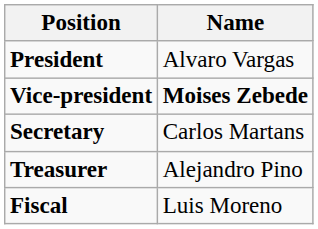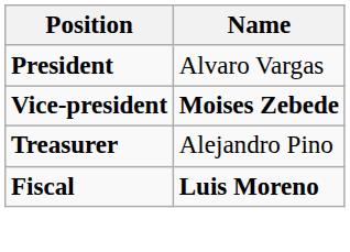 <table class="wikitable">
 <tr>
 <th>Position</th>
 <th>Name</th>
 </tr>
 <tr>
 <td><strong>President</strong></td>
 <td>Alvaro Vargas</td>
 </tr>
 <tr>
 <td><strong>Vice-president</strong></td>
 <td><strong>Moises Zebede</strong></td>
 </tr>
 <tr>
-<td><strong>Secretary</strong></td>
-<td>Carlos Martans</td>
-</tr>
-<tr>
 <td><strong>Treasurer</strong></td>
 <td>Alejandro Pino</td>
 </tr>
 <tr>
 <td><strong>Fiscal</strong></td>
-<td>Luis Moreno</td>
+<td><strong>Luis Moreno</strong></td>
 </tr>
 </table>
